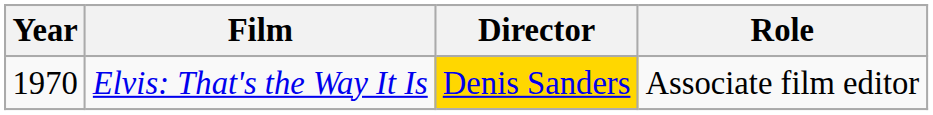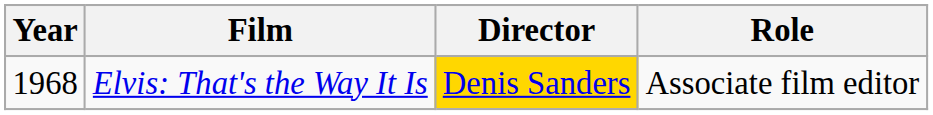 <table class="wikitable">
 <tr>
 <th>Year</th>
 <th>Film</th>
 <th>Director</th>
 <th>Role</th>
 </tr>
 <tr>
-<td>1970</td>
+<td>1968</td>
 <td><em><a href='#'>Elvis: That's the Way It Is</a></em></td>
 <td style="background: gold;"><a href='#'>Denis Sanders</a></td>
 <td>Associate film editor</td>
 </tr>
 </table>
